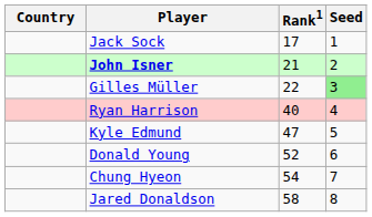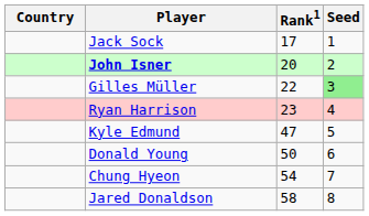 <table class="sortable wikitable">
 <tr>
 <th width="70">Country</th>
 <th width="175">Player</th>
 <th>Rank<sup>1</sup></th>
 <th>Seed</th>
 </tr>
 <tr>
 <td></td>
 <td><a href='#'>Jack Sock</a></td>
 <td>17</td>
 <td>1</td>
 </tr>
 <tr style="background:#cfc;">
 <td></td>
 <td><strong><a href='#'>John Isner</a></strong></td>
-<td>21</td>
+<td>20</td>
 <td>2</td>
 </tr>
 <tr>
 <td></td>
 <td><a href='#'>Gilles Müller</a></td>
 <td>22</td>
 <td style="background: lightgreen;">3</td>
 </tr>
 <tr style="background:#fcc;">
 <td></td>
 <td><a href='#'>Ryan Harrison</a></td>
-<td>40</td>
+<td>23</td>
 <td>4</td>
 </tr>
 <tr>
 <td></td>
 <td><a href='#'>Kyle Edmund</a></td>
 <td>47</td>
 <td>5</td>
 </tr>
 <tr>
 <td></td>
 <td><a href='#'>Donald Young</a></td>
-<td>52</td>
+<td>50</td>
 <td>6</td>
 </tr>
 <tr>
 <td></td>
 <td><a href='#'>Chung Hyeon</a></td>
 <td>54</td>
 <td>7</td>
 </tr>
 <tr>
 <td></td>
 <td><a href='#'>Jared Donaldson</a></td>
 <td>58</td>
 <td>8</td>
 </tr>
 </table>
